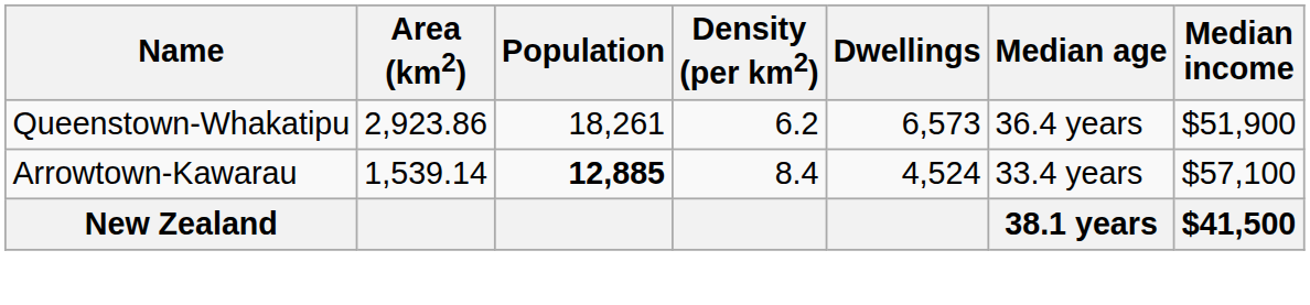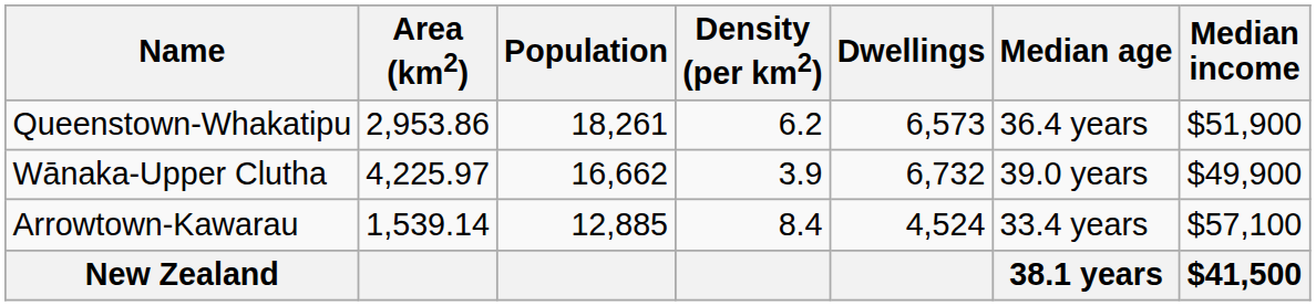 <table class="wikitable">
 <tr>
 <th>Name</th>
 <th>Area<br>(km<sup>2</sup>)</th>
 <th>Population</th>
 <th>Density<br>(per km<sup>2</sup>)</th>
 <th>Dwellings</th>
 <th>Median age</th>
 <th>Median<br>income</th>
 </tr>
 <tr>
 <td>Queenstown-Whakatipu</td>
-<td style="text-align:right;">2,923.86</td>
+<td style="text-align:right;">2,953.86</td>
 <td style="text-align:right;">18,261</td>
 <td style="text-align:right;">6.2</td>
 <td style="text-align:right;">6,573</td>
 <td>36.4 years</td>
 <td>$51,900</td>
 </tr>
 <tr>
+<td>Wānaka-Upper Clutha</td>
+<td style="text-align:right;">4,225.97</td>
+<td style="text-align:right;">16,662</td>
+<td style="text-align:right;">3.9</td>
+<td style="text-align:right;">6,732</td>
+<td>39.0 years</td>
+<td>$49,900</td>
+</tr>
+<tr>
 <td>Arrowtown-Kawarau</td>
 <td style="text-align:right;">1,539.14</td>
-<td style="text-align:right;"><strong>12,885</strong></td>
+<td style="text-align:right;">12,885</td>
 <td style="text-align:right;">8.4</td>
 <td style="text-align:right;">4,524</td>
 <td>33.4 years</td>
 <td>$57,100</td>
 </tr>
 <tr>
 <th>New Zealand</th>
 <th></th>
 <th></th>
 <th></th>
 <th></th>
 <th>38.1 years</th>
 <th style="text-align:left;">$41,500</th>
 </tr>
 </table>
